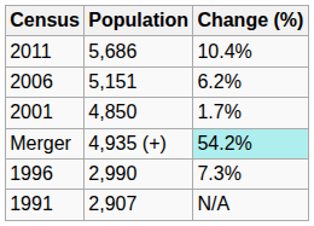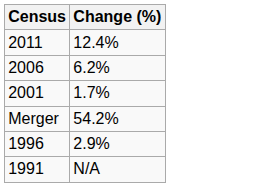 <table class="wikitable">
 <tr>
 <th>Census</th>
-<th>Population</th>
 <th>Change (%)</th>
 </tr>
 <tr>
 <td>2011</td>
-<td>5,686</td>
-<td> 10.4%</td>
+<td> 12.4%</td>
 </tr>
 <tr>
 <td>2006</td>
-<td>5,151</td>
 <td> 6.2%</td>
 </tr>
 <tr>
 <td>2001</td>
-<td>4,850</td>
 <td> 1.7%</td>
 </tr>
 <tr>
 <td>Merger</td>
-<td>4,935 (+)</td>
-<td style="background: paleturquoise;"> 54.2%</td>
+<td> 54.2%</td>
 </tr>
 <tr>
 <td>1996</td>
-<td>2,990</td>
-<td> 7.3%</td>
+<td> 2.9%</td>
 </tr>
 <tr>
 <td>1991</td>
-<td>2,907</td>
 <td>N/A</td>
 </tr>
 </table>
